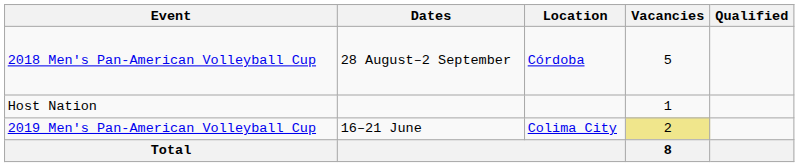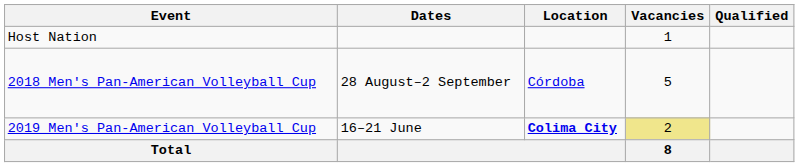 <table class="wikitable" width=760>
 <tr>
 <th>Event</th>
 <th>Dates</th>
 <th>Location</th>
 <th>Vacancies</th>
 <th>Qualified</th>
 </tr>
 <tr>
+<td>Host Nation</td>
+<td></td>
+<td></td>
+<td align=center>1</td>
+<td></td>
+</tr>
+<tr>
 <td><a href='#'>2018 Men's Pan-American Volleyball Cup</a></td>
 <td>28 August–2 September</td>
 <td> <a href='#'>Córdoba</a></td>
 <td align=center>5</td>
 <td><br><br><br><br></td>
 </tr>
 <tr>
-<td>Host Nation</td>
-<td></td>
-<td></td>
-<td align=center>1</td>
-<td></td>
-</tr>
-<tr>
 <td><a href='#'>2019 Men's Pan-American Volleyball Cup</a></td>
 <td>16–21 June</td>
-<td> <a href='#'>Colima City</a></td>
+<td><strong> <a href='#'>Colima City</a></strong></td>
 <td align=center style="background: khaki;">2</td>
 <td><br></td>
 </tr>
 <tr>
 <th>Total</th>
 <th colspan="2"></th>
 <th>8</th>
 <th></th>
 </tr>
 </table>
